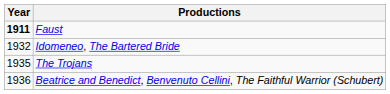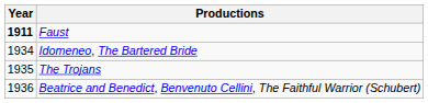 <table class="wikitable">
 <tr>
 <th>Year</th>
 <th>Productions</th>
 </tr>
 <tr>
 <td><strong>1911</strong></td>
 <td><em><a href='#'>Faust</a></em></td>
 </tr>
 <tr>
-<td>1932</td>
+<td>1934</td>
 <td><em><a href='#'>Idomeneo</a></em>, <em><a href='#'>The Bartered Bride</a></em></td>
 </tr>
 <tr>
 <td>1935</td>
 <td><em><a href='#'>The Trojans</a></em></td>
 </tr>
 <tr>
 <td>1936</td>
 <td><em><a href='#'>Beatrice and Benedict</a></em>, <em><a href='#'>Benvenuto Cellini</a></em>, <em>The Faithful Warrior (Schubert)</em></td>
 </tr>
 </table>
